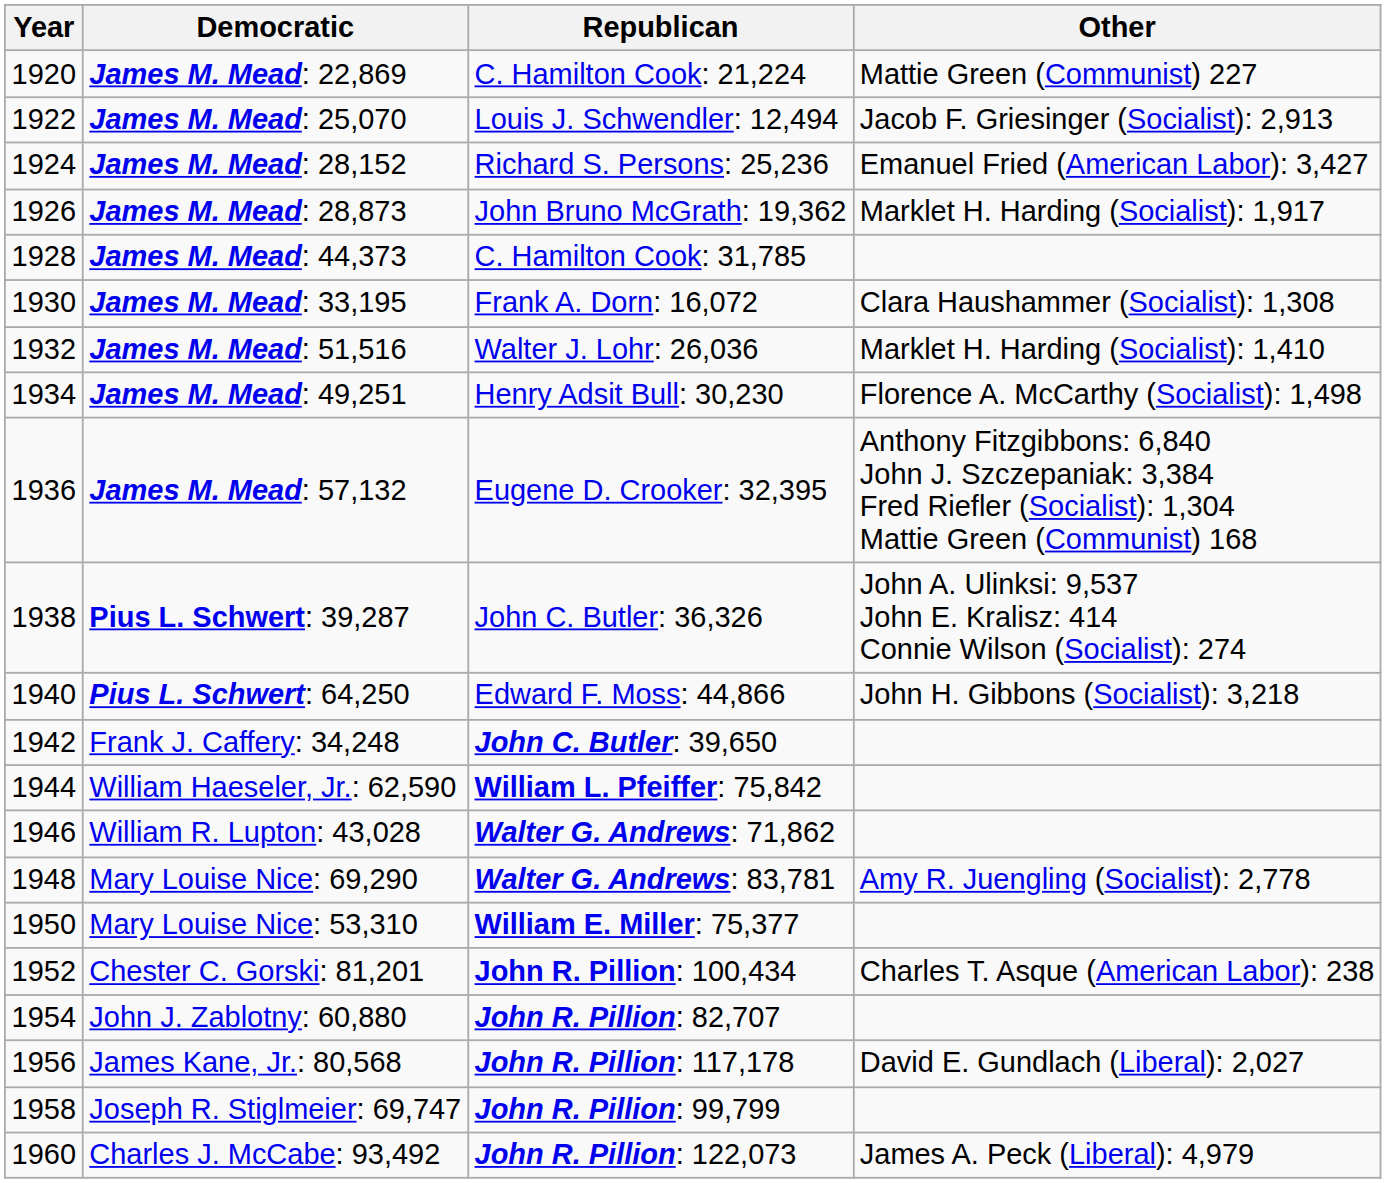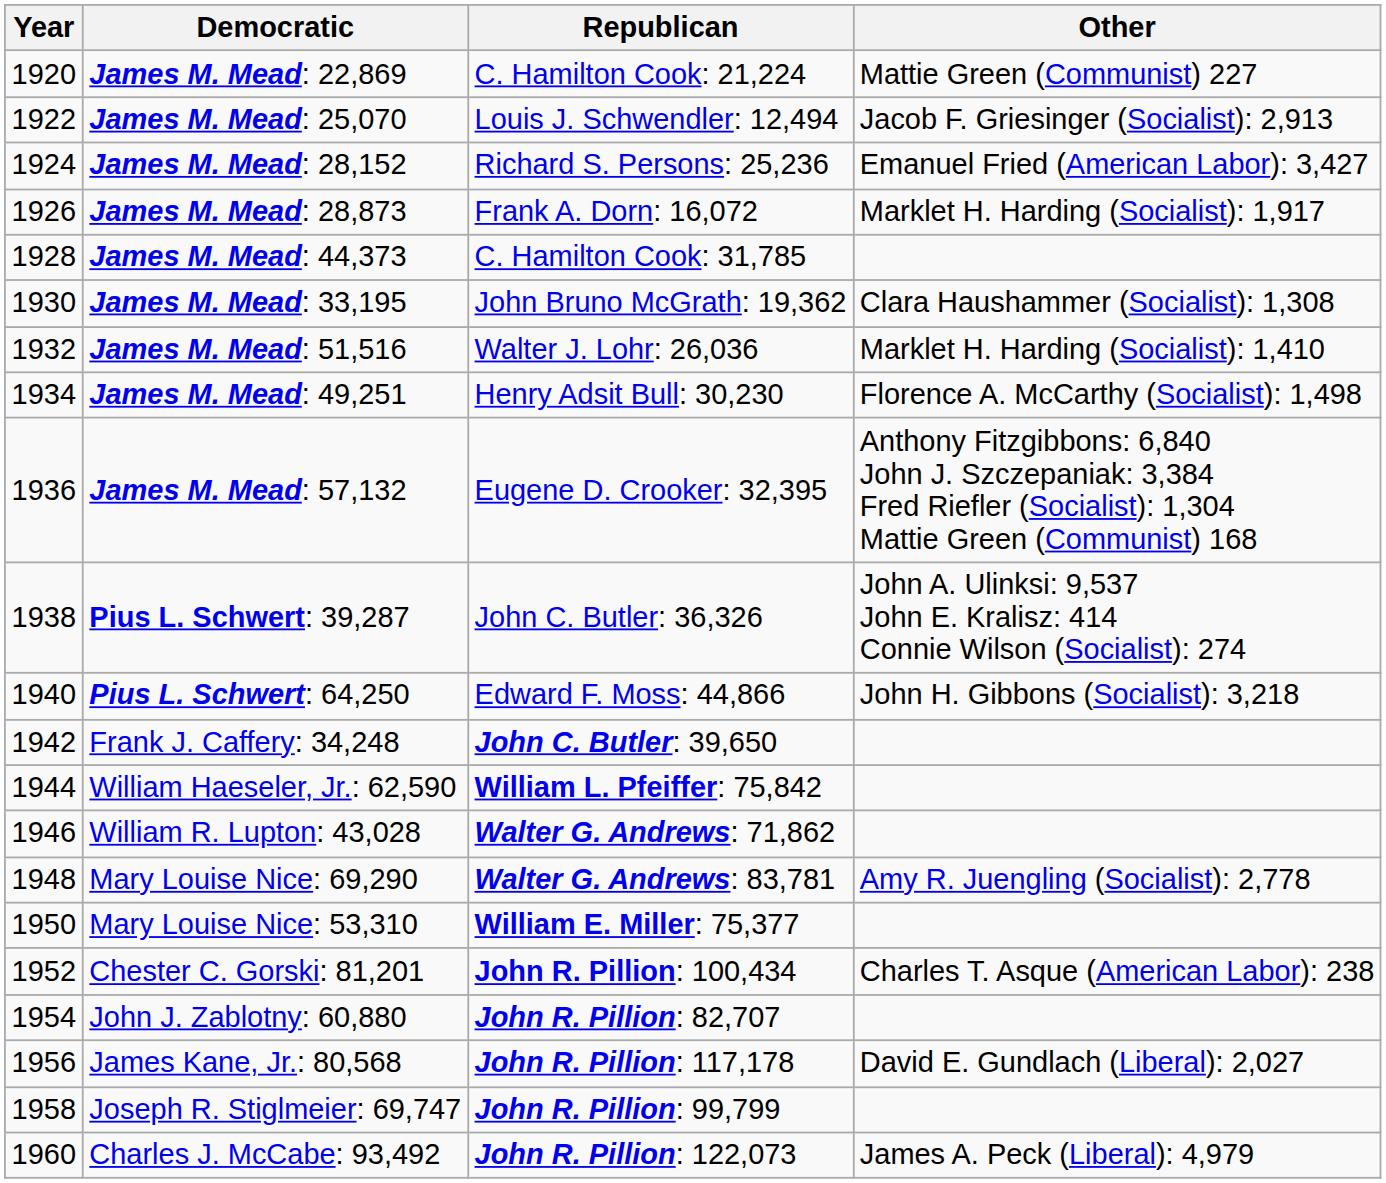 <table class=wikitable>
 <tr>
 <th>Year</th>
 <th>Democratic</th>
 <th>Republican</th>
 <th>Other</th>
 </tr>
 <tr>
 <td>1920</td>
 <td><strong><em><a href='#'>James M. Mead</a></em></strong>: 22,869</td>
 <td><a href='#'>C. Hamilton Cook</a>: 21,224</td>
 <td>Mattie Green (<a href='#'>Communist</a>) 227</td>
 </tr>
 <tr>
 <td>1922</td>
 <td><strong><em><a href='#'>James M. Mead</a></em></strong>: 25,070</td>
 <td><a href='#'>Louis J. Schwendler</a>: 12,494</td>
 <td>Jacob F. Griesinger (<a href='#'>Socialist</a>): 2,913</td>
 </tr>
 <tr>
 <td>1924</td>
 <td><strong><em><a href='#'>James M. Mead</a></em></strong>: 28,152</td>
 <td><a href='#'>Richard S. Persons</a>: 25,236</td>
 <td>Emanuel Fried (<a href='#'>American Labor</a>): 3,427</td>
 </tr>
 <tr>
 <td>1926</td>
 <td><strong><em><a href='#'>James M. Mead</a></em></strong>: 28,873</td>
-<td><a href='#'>John Bruno McGrath</a>: 19,362</td>
+<td><a href='#'>Frank A. Dorn</a>: 16,072</td>
 <td>Marklet H. Harding (<a href='#'>Socialist</a>): 1,917</td>
 </tr>
 <tr>
 <td>1928</td>
 <td><strong><em><a href='#'>James M. Mead</a></em></strong>: 44,373</td>
 <td><a href='#'>C. Hamilton Cook</a>: 31,785</td>
 <td></td>
 </tr>
 <tr>
 <td>1930</td>
 <td><strong><em><a href='#'>James M. Mead</a></em></strong>: 33,195</td>
-<td><a href='#'>Frank A. Dorn</a>: 16,072</td>
+<td><a href='#'>John Bruno McGrath</a>: 19,362</td>
 <td>Clara Haushammer (<a href='#'>Socialist</a>): 1,308</td>
 </tr>
 <tr>
 <td>1932</td>
 <td><strong><em><a href='#'>James M. Mead</a></em></strong>: 51,516</td>
 <td><a href='#'>Walter J. Lohr</a>: 26,036</td>
 <td>Marklet H. Harding (<a href='#'>Socialist</a>): 1,410</td>
 </tr>
 <tr>
 <td>1934</td>
 <td><strong><em><a href='#'>James M. Mead</a></em></strong>: 49,251</td>
 <td><a href='#'>Henry Adsit Bull</a>: 30,230</td>
 <td>Florence A. McCarthy (<a href='#'>Socialist</a>): 1,498</td>
 </tr>
 <tr>
 <td>1936</td>
 <td><strong><em><a href='#'>James M. Mead</a></em></strong>: 57,132</td>
 <td><a href='#'>Eugene D. Crooker</a>: 32,395</td>
 <td>Anthony Fitzgibbons: 6,840<br>John J. Szczepaniak: 3,384<br>Fred Riefler (<a href='#'>Socialist</a>): 1,304<br>Mattie Green (<a href='#'>Communist</a>) 168</td>
 </tr>
 <tr>
 <td>1938</td>
 <td><strong><a href='#'>Pius L. Schwert</a></strong>: 39,287</td>
 <td><a href='#'>John C. Butler</a>: 36,326</td>
 <td>John A. Ulinksi: 9,537<br>John E. Kralisz: 414<br>Connie Wilson (<a href='#'>Socialist</a>): 274</td>
 </tr>
 <tr>
 <td>1940</td>
 <td><strong><em><a href='#'>Pius L. Schwert</a></em></strong>: 64,250</td>
 <td><a href='#'>Edward F. Moss</a>: 44,866</td>
 <td>John H. Gibbons (<a href='#'>Socialist</a>): 3,218</td>
 </tr>
 <tr>
 <td>1942</td>
 <td><a href='#'>Frank J. Caffery</a>: 34,248</td>
 <td><strong><em><a href='#'>John C. Butler</a></em></strong>: 39,650</td>
 <td></td>
 </tr>
 <tr>
 <td>1944</td>
 <td><a href='#'>William Haeseler, Jr.</a>: 62,590</td>
 <td><strong><a href='#'>William L. Pfeiffer</a></strong>: 75,842</td>
 <td></td>
 </tr>
 <tr>
 <td>1946</td>
 <td><a href='#'>William R. Lupton</a>: 43,028</td>
 <td><strong><em><a href='#'>Walter G. Andrews</a></em></strong>: 71,862</td>
 <td></td>
 </tr>
 <tr>
 <td>1948</td>
 <td><a href='#'>Mary Louise Nice</a>: 69,290</td>
 <td><strong><em><a href='#'>Walter G. Andrews</a></em></strong>: 83,781</td>
 <td><a href='#'>Amy R. Juengling</a> (<a href='#'>Socialist</a>): 2,778</td>
 </tr>
 <tr>
 <td>1950</td>
 <td><a href='#'>Mary Louise Nice</a>: 53,310</td>
 <td><strong><a href='#'>William E. Miller</a></strong>: 75,377</td>
 <td></td>
 </tr>
 <tr>
 <td>1952</td>
 <td><a href='#'>Chester C. Gorski</a>: 81,201</td>
 <td><strong><a href='#'>John R. Pillion</a></strong>: 100,434</td>
 <td>Charles T. Asque (<a href='#'>American Labor</a>): 238</td>
 </tr>
 <tr>
 <td>1954</td>
 <td><a href='#'>John J. Zablotny</a>: 60,880</td>
 <td><strong><em><a href='#'>John R. Pillion</a></em></strong>: 82,707</td>
 <td></td>
 </tr>
 <tr>
 <td>1956</td>
 <td><a href='#'>James Kane, Jr.</a>: 80,568</td>
 <td><strong><em><a href='#'>John R. Pillion</a></em></strong>: 117,178</td>
 <td>David E. Gundlach (<a href='#'>Liberal</a>): 2,027</td>
 </tr>
 <tr>
 <td>1958</td>
 <td><a href='#'>Joseph R. Stiglmeier</a>: 69,747</td>
 <td><strong><em><a href='#'>John R. Pillion</a></em></strong>: 99,799</td>
 <td></td>
 </tr>
 <tr>
 <td>1960</td>
 <td><a href='#'>Charles J. McCabe</a>: 93,492</td>
 <td><strong><em><a href='#'>John R. Pillion</a></em></strong>: 122,073</td>
 <td>James A. Peck (<a href='#'>Liberal</a>): 4,979</td>
 </tr>
 </table>
